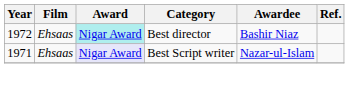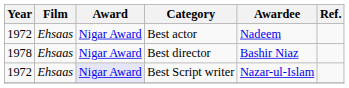 <table class="wikitable">
 <tr>
 <th>Year</th>
 <th>Film</th>
 <th>Award</th>
 <th>Category</th>
 <th>Awardee</th>
 <th>Ref.</th>
 </tr>
 <tr>
 <td>1972</td>
 <td><em>Ehsaas</em></td>
-<td style="background: paleturquoise;"><a href='#'>Nigar Award</a></td>
+<td><a href='#'>Nigar Award</a></td>
+<td>Best actor</td>
+<td><a href='#'>Nadeem</a></td>
+<td></td>
+</tr>
+<tr>
+<td>1978</td>
+<td><em>Ehsaas</em></td>
+<td><a href='#'>Nigar Award</a></td>
 <td>Best director</td>
 <td><a href='#'>Bashir Niaz</a></td>
 <td></td>
 </tr>
 <tr>
-<td>1971</td>
+<td>1972</td>
 <td><em>Ehsaas</em></td>
 <td style="background: lavender;"><a href='#'>Nigar Award</a></td>
 <td>Best Script writer</td>
 <td><a href='#'>Nazar-ul-Islam</a></td>
 <td></td>
 </tr>
 <tr>
 </tr>
 </table>
